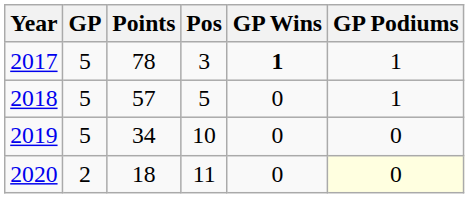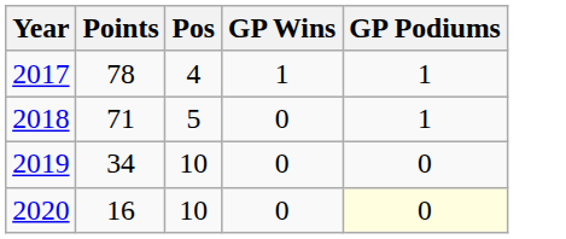 <table class="wikitable" style="text-align:center;">
 <tr>
 <th>Year</th>
-<th>GP</th>
 <th>Points</th>
 <th>Pos</th>
 <th>GP Wins</th>
 <th>GP Podiums</th>
 </tr>
 <tr>
 <td><a href='#'>2017</a></td>
-<td>5</td>
 <td>78</td>
-<td>3</td>
-<td><strong>1</strong></td>
+<td>4</td>
+<td>1</td>
 <td>1</td>
 </tr>
 <tr>
 <td><a href='#'>2018</a></td>
-<td>5</td>
-<td>57</td>
+<td>71</td>
 <td>5</td>
 <td>0</td>
 <td>1</td>
 </tr>
 <tr>
 <td><a href='#'>2019</a></td>
-<td>5</td>
 <td>34</td>
 <td>10</td>
 <td>0</td>
 <td>0</td>
 </tr>
 <tr>
 <td><a href='#'>2020</a></td>
-<td>2</td>
-<td>18</td>
-<td>11</td>
+<td>16</td>
+<td>10</td>
 <td>0</td>
 <td style="background: lightyellow;">0</td>
 </tr>
 </table>
